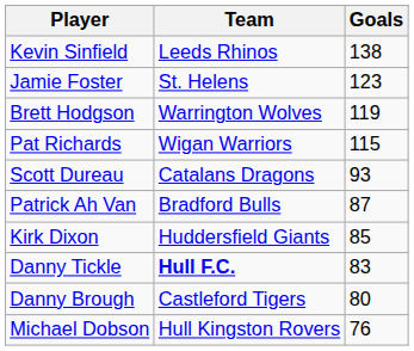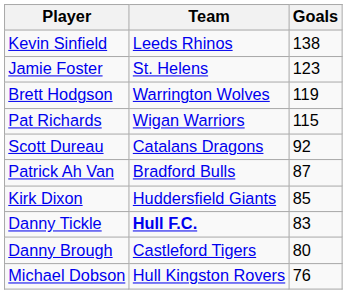 <table class="wikitable" style="text-align:centre;">
 <tr>
 <th>Player</th>
 <th>Team</th>
 <th>Goals</th>
 </tr>
 <tr>
 <td><a href='#'>Kevin Sinfield</a></td>
 <td><a href='#'>Leeds Rhinos</a></td>
 <td>138</td>
 </tr>
 <tr>
 <td><a href='#'>Jamie Foster</a></td>
 <td><a href='#'>St. Helens</a></td>
 <td>123</td>
 </tr>
 <tr>
 <td><a href='#'>Brett Hodgson</a></td>
 <td><a href='#'>Warrington Wolves</a></td>
 <td>119</td>
 </tr>
 <tr>
 <td><a href='#'>Pat Richards</a></td>
 <td><a href='#'>Wigan Warriors</a></td>
 <td>115</td>
 </tr>
 <tr>
 <td><a href='#'>Scott Dureau</a></td>
 <td><a href='#'>Catalans Dragons</a></td>
-<td>93</td>
+<td>92</td>
 </tr>
 <tr>
 <td><a href='#'>Patrick Ah Van</a></td>
 <td><a href='#'>Bradford Bulls</a></td>
 <td>87</td>
 </tr>
 <tr>
 <td><a href='#'>Kirk Dixon</a></td>
 <td><a href='#'>Huddersfield Giants</a></td>
 <td>85</td>
 </tr>
 <tr>
 <td><a href='#'>Danny Tickle</a></td>
 <td><strong><a href='#'>Hull F.C.</a></strong></td>
 <td>83</td>
 </tr>
 <tr>
 <td><a href='#'>Danny Brough</a></td>
 <td><a href='#'>Castleford Tigers</a></td>
 <td>80</td>
 </tr>
 <tr>
 <td><a href='#'>Michael Dobson</a></td>
 <td><a href='#'>Hull Kingston Rovers</a></td>
 <td>76</td>
 </tr>
 </table>
